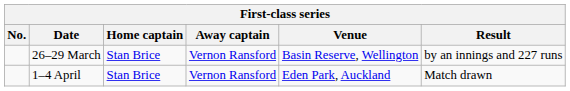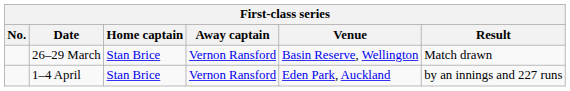 <table class="wikitable">
 <tr>
 <th colspan="9">First-class series</th>
 </tr>
 <tr>
 <th>No.</th>
 <th>Date</th>
 <th>Home captain</th>
 <th>Away captain</th>
 <th>Venue</th>
 <th>Result</th>
 </tr>
 <tr>
 <td></td>
 <td>26–29 March</td>
 <td><a href='#'>Stan Brice</a></td>
 <td><a href='#'>Vernon Ransford</a></td>
 <td><a href='#'>Basin Reserve</a>, <a href='#'>Wellington</a></td>
-<td> by an innings and 227 runs</td>
+<td>Match drawn</td>
 </tr>
 <tr>
 <td></td>
 <td>1–4 April</td>
 <td><a href='#'>Stan Brice</a></td>
 <td><a href='#'>Vernon Ransford</a></td>
 <td><a href='#'>Eden Park</a>, <a href='#'>Auckland</a></td>
-<td>Match drawn</td>
+<td> by an innings and 227 runs</td>
 </tr>
 </table>
